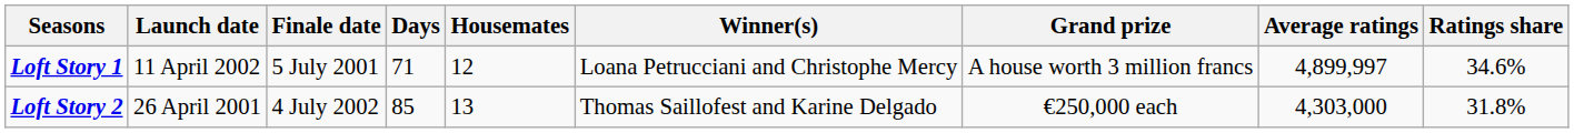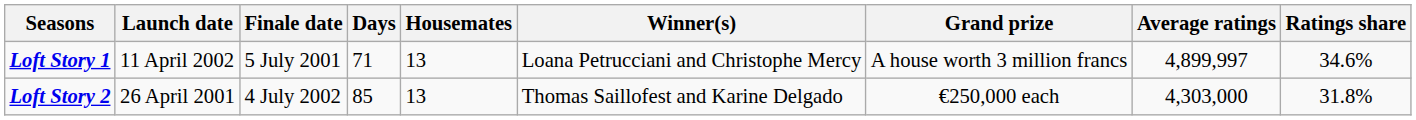 <table class="wikitable" style="text-align:left; font-size:95%; line-height:20px;">
 <tr>
 <th>Seasons</th>
 <th>Launch date</th>
 <th>Finale date</th>
 <th>Days</th>
 <th>Housemates</th>
 <th>Winner(s)</th>
 <th>Grand prize</th>
 <th>Average ratings</th>
 <th>Ratings share</th>
 </tr>
 <tr>
 <td><strong><em><a href='#'>Loft Story 1</a></em></strong></td>
 <td>11 April 2002</td>
 <td>5 July 2001</td>
 <td>71</td>
-<td>12</td>
+<td>13</td>
 <td>Loana Petrucciani and Christophe Mercy</td>
 <td align="center">A house worth 3 million francs</td>
 <td align=center>4,899,997</td>
 <td align=center>34.6%</td>
 </tr>
 <tr>
 <td><strong><em><a href='#'>Loft Story 2</a></em></strong></td>
 <td>26 April 2001</td>
 <td>4 July 2002</td>
 <td>85</td>
 <td>13</td>
 <td>Thomas Saillofest and Karine Delgado</td>
 <td align=center>€250,000 each</td>
 <td align=center>4,303,000</td>
 <td align=center>31.8%</td>
 </tr>
 </table>
